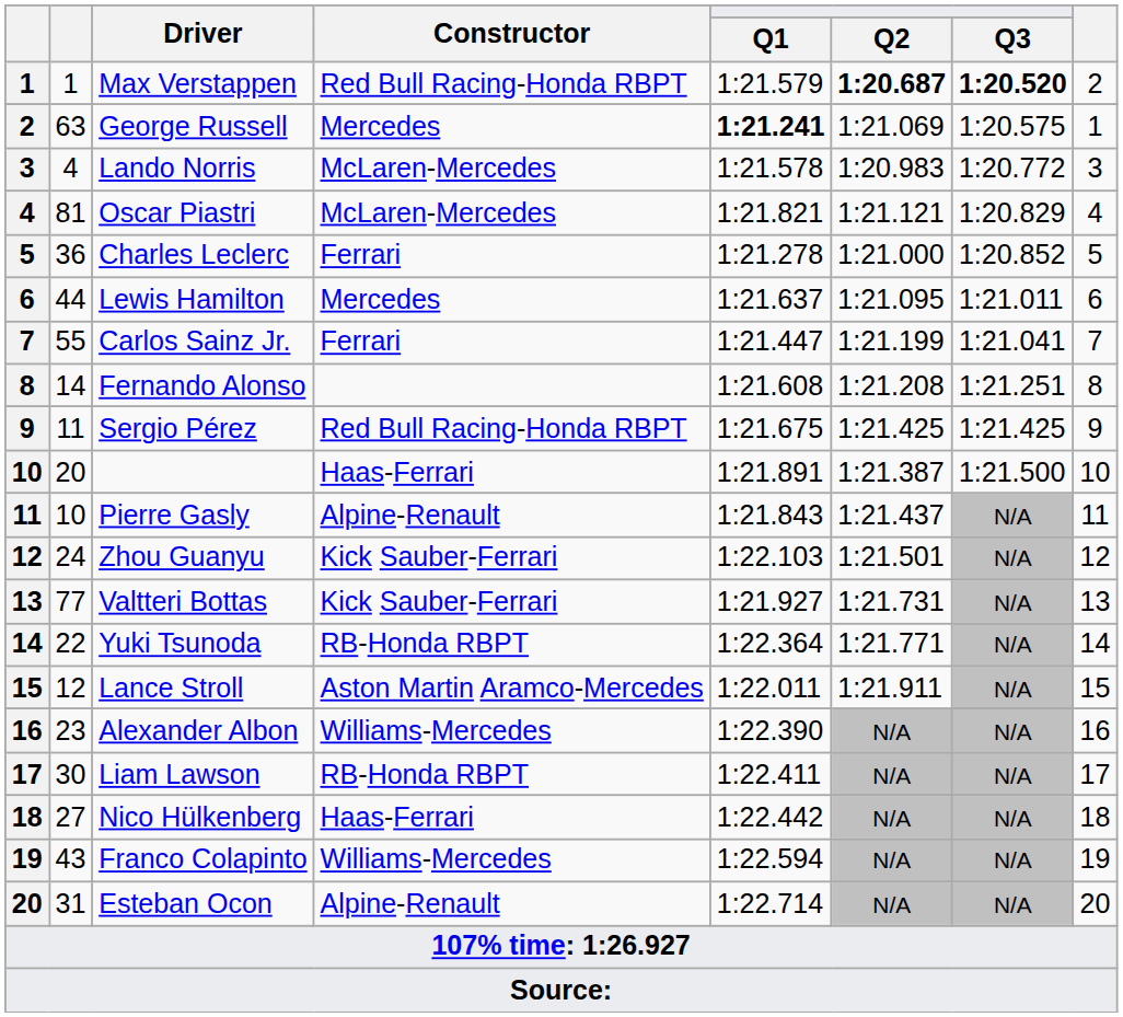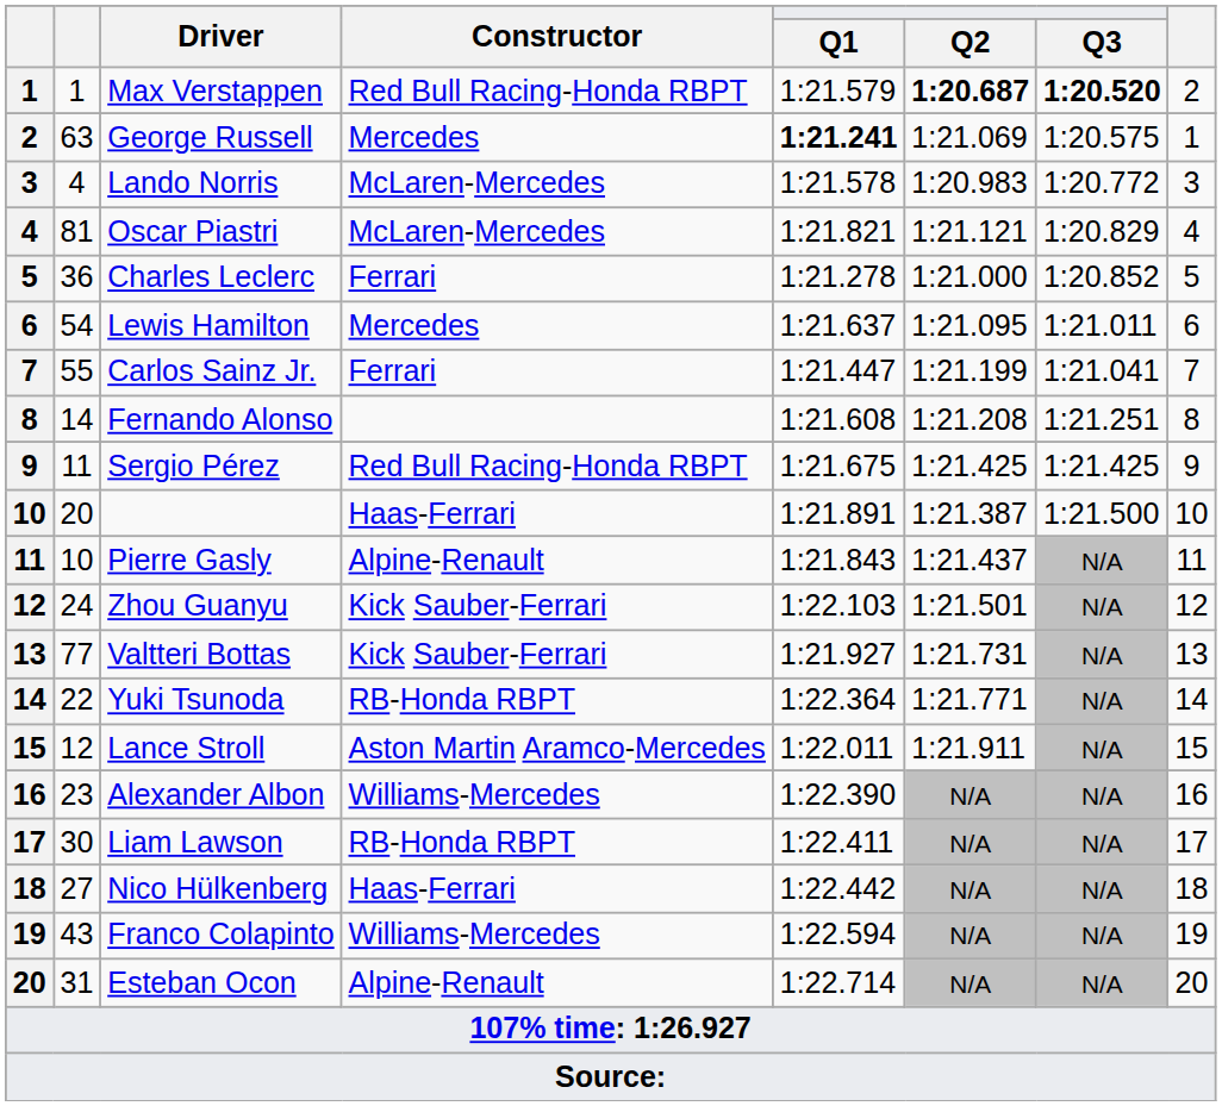 <table class="wikitable sortable" style="font-size: 85%;">
 <tr>
 <th rowspan="2"></th>
 <th rowspan="2"></th>
 <th rowspan="2">Driver</th>
 <th rowspan="2">Constructor</th>
 <th colspan="3" style="background:#eaecf0; text-align:center;"></th>
 <th rowspan="2"></th>
 </tr>
 <tr>
 <th scope="col">Q1</th>
 <th scope="col">Q2</th>
 <th scope="col">Q3</th>
 </tr>
 <tr>
 <th scope="row">1</th>
 <td align="center">1</td>
 <td data-sort-value="ver"> <a href='#'>Max Verstappen</a></td>
 <td><a href='#'>Red Bull Racing</a>-<a href='#'>Honda RBPT</a></td>
 <td>1:21.579</td>
 <td><strong>1:20.687</strong></td>
 <td><strong>1:20.520</strong></td>
 <td align="center">2</td>
 </tr>
 <tr>
 <th scope="row">2</th>
 <td align="center">63</td>
 <td data-sort-value="rus"> <a href='#'>George Russell</a></td>
 <td><a href='#'>Mercedes</a></td>
 <td><strong>1:21.241</strong></td>
 <td>1:21.069</td>
 <td>1:20.575</td>
 <td align="center">1</td>
 </tr>
 <tr>
 <th scope="row">3</th>
 <td align="center">4</td>
 <td data-sort-value="Nor"> <a href='#'>Lando Norris</a></td>
 <td><a href='#'>McLaren</a>-<a href='#'>Mercedes</a></td>
 <td>1:21.578</td>
 <td>1:20.983</td>
 <td>1:20.772</td>
 <td align="center">3</td>
 </tr>
 <tr>
 <th scope="row">4</th>
 <td align="center">81</td>
 <td data-sort-value="pia"> <a href='#'>Oscar Piastri</a></td>
 <td><a href='#'>McLaren</a>-<a href='#'>Mercedes</a></td>
 <td>1:21.821</td>
 <td>1:21.121</td>
 <td>1:20.829</td>
 <td align="center">4</td>
 </tr>
 <tr>
 <th scope="row">5</th>
 <td align="center">36</td>
 <td data-sort-value="lec"> <a href='#'>Charles Leclerc</a></td>
 <td><a href='#'>Ferrari</a></td>
 <td>1:21.278</td>
 <td>1:21.000</td>
 <td>1:20.852</td>
 <td align="center">5</td>
 </tr>
 <tr>
 <th scope="row">6</th>
-<td align="center">44</td>
+<td align="center">54</td>
 <td data-sort-value="ham"> <a href='#'>Lewis Hamilton</a></td>
 <td><a href='#'>Mercedes</a></td>
 <td>1:21.637</td>
 <td>1:21.095</td>
 <td>1:21.011</td>
 <td align="center">6</td>
 </tr>
 <tr>
 <th scope="row">7</th>
 <td align="center">55</td>
 <td data-sort-value="sai"> <a href='#'>Carlos Sainz Jr.</a></td>
 <td><a href='#'>Ferrari</a></td>
 <td>1:21.447</td>
 <td>1:21.199</td>
 <td>1:21.041</td>
 <td align="center">7</td>
 </tr>
 <tr>
 <th scope="row">8</th>
 <td align="center">14</td>
 <td data-sort-value="alo"> <a href='#'>Fernando Alonso</a></td>
 <td></td>
 <td>1:21.608</td>
 <td>1:21.208</td>
 <td>1:21.251</td>
 <td align="center">8</td>
 </tr>
 <tr>
 <th scope="row">9</th>
 <td align="center">11</td>
 <td data-sort-value="per"> <a href='#'>Sergio Pérez</a></td>
 <td><a href='#'>Red Bull Racing</a>-<a href='#'>Honda RBPT</a></td>
 <td>1:21.675</td>
 <td>1:21.425</td>
 <td>1:21.425</td>
 <td align="center">9</td>
 </tr>
 <tr>
 <th scope="row">10</th>
 <td align="center">20</td>
 <td data-sort-value="mag"></td>
 <td><a href='#'>Haas</a>-<a href='#'>Ferrari</a></td>
 <td>1:21.891</td>
 <td>1:21.387</td>
 <td>1:21.500</td>
 <td align="center">10</td>
 </tr>
 <tr>
 <th scope="row">11</th>
 <td align="center">10</td>
 <td data-sort-value="gas"> <a href='#'>Pierre Gasly</a></td>
 <td><a href='#'>Alpine</a>-<a href='#'>Renault</a></td>
 <td>1:21.843</td>
 <td>1:21.437</td>
 <td style="background: silver" align="center" data-sort-value="19"><small>N/A</small></td>
 <td align="center">11</td>
 </tr>
 <tr>
 <th scope="row">12</th>
 <td align="center">24</td>
 <td data-sort-value="zho"> <a href='#'>Zhou Guanyu</a></td>
 <td><a href='#'>Kick</a> <a href='#'>Sauber</a>-<a href='#'>Ferrari</a></td>
 <td>1:22.103</td>
 <td>1:21.501</td>
 <td style="background: silver" align="center" data-sort-value="19"><small>N/A</small></td>
 <td align="center" data-sort-value="19">12</td>
 </tr>
 <tr>
 <th scope="row">13</th>
 <td align="center">77</td>
 <td data-sort-value="bot"> <a href='#'>Valtteri Bottas</a></td>
 <td><a href='#'>Kick</a> <a href='#'>Sauber</a>-<a href='#'>Ferrari</a></td>
 <td>1:21.927</td>
 <td>1:21.731</td>
 <td style="background: silver" align="center" data-sort-value="13"><small>N/A</small></td>
 <td align="center">13</td>
 </tr>
 <tr>
 <th scope="row">14</th>
 <td align="center">22</td>
 <td data-sort-value="tsu"> <a href='#'>Yuki Tsunoda</a></td>
 <td><a href='#'>RB</a>-<a href='#'>Honda RBPT</a></td>
 <td>1:22.364</td>
 <td>1:21.771</td>
 <td style="background: silver" align="center" data-sort-value="17"><small>N/A</small></td>
 <td align="center">14</td>
 </tr>
 <tr>
 <th scope="row">15</th>
 <td align="center">12</td>
 <td data-sort-value="str"> <a href='#'>Lance Stroll</a></td>
 <td><a href='#'>Aston Martin</a> <a href='#'>Aramco</a>-<a href='#'>Mercedes</a></td>
 <td>1:22.011</td>
 <td>1:21.911</td>
 <td style="background: silver" align="center" data-sort-value="14"><small>N/A</small></td>
 <td align="center">15</td>
 </tr>
 <tr>
 <th scope="row">16</th>
 <td align="center">23</td>
 <td data-sort-value="alb"> <a href='#'>Alexander Albon</a></td>
 <td><a href='#'>Williams</a>-<a href='#'>Mercedes</a></td>
 <td>1:22.390</td>
 <td style="background: silver" align="center" data-sort-value="19"><small>N/A</small></td>
 <td style="background: silver" align="center" data-sort-value="12"><small>N/A</small></td>
 <td align="center">16</td>
 </tr>
 <tr>
 <th scope="row">17</th>
 <td align="center">30</td>
 <td data-sort-value="law"> <a href='#'>Liam Lawson</a></td>
 <td><a href='#'>RB</a>-<a href='#'>Honda RBPT</a></td>
 <td>1:22.411</td>
 <td style="background: silver" align="center" data-sort-value="19"><small>N/A</small></td>
 <td style="background: silver" align="center" data-sort-value="19"><small>N/A</small></td>
 <td align="center">17</td>
 </tr>
 <tr>
 <th scope="row">18</th>
 <td align="center">27</td>
 <td data-sort-value="hul"> <a href='#'>Nico Hülkenberg</a></td>
 <td><a href='#'>Haas</a>-<a href='#'>Ferrari</a></td>
 <td>1:22.442</td>
 <td style="background: silver" align="center" data-sort-value="19"><small>N/A</small></td>
 <td style="background: silver" align="center" data-sort-value="19"><small>N/A</small></td>
 <td align="center">18</td>
 </tr>
 <tr>
 <th scope="row">19</th>
 <td align="center">43</td>
 <td data-sort-value="col"> <a href='#'>Franco Colapinto</a></td>
 <td><a href='#'>Williams</a>-<a href='#'>Mercedes</a></td>
 <td>1:22.594</td>
 <td style="background: silver" align="center" data-sort-value="20"><small>N/A</small></td>
 <td style="background: silver" align="center" data-sort-value="20"><small>N/A</small></td>
 <td align="center" data-sort-value="20">19</td>
 </tr>
 <tr>
 <th scope="row">20</th>
 <td align="center">31</td>
 <td data-sort-value="oco"> <a href='#'>Esteban Ocon</a></td>
 <td><a href='#'>Alpine</a>-<a href='#'>Renault</a></td>
 <td>1:22.714</td>
 <td style="background: silver" align="center" data-sort-value="18"><small>N/A</small></td>
 <td style="background: silver" align="center" data-sort-value="18"><small>N/A</small></td>
 <td align="center">20</td>
 </tr>
 <tr class="sortbottom">
 <td colspan="8" style="background-color:#eaecf0;text-align:center"><strong><a href='#'>107% time</a>: 1:26.927</strong></td>
 </tr>
 <tr class="sortbottom">
 <td colspan="8" style="background-color:#eaecf0;text-align:center"><strong>Source:</strong></td>
 </tr>
 </table>
